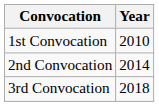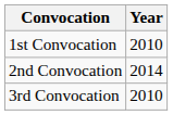 <table class="wikitable">
 <tr>
 <th>Convocation</th>
 <th>Year</th>
 </tr>
 <tr>
 <td>1st Convocation </td>
 <td>2010</td>
 </tr>
 <tr>
 <td>2nd Convocation </td>
 <td>2014</td>
 </tr>
 <tr>
 <td>3rd Convocation </td>
-<td>2018</td>
+<td>2010</td>
 </tr>
 </table>
